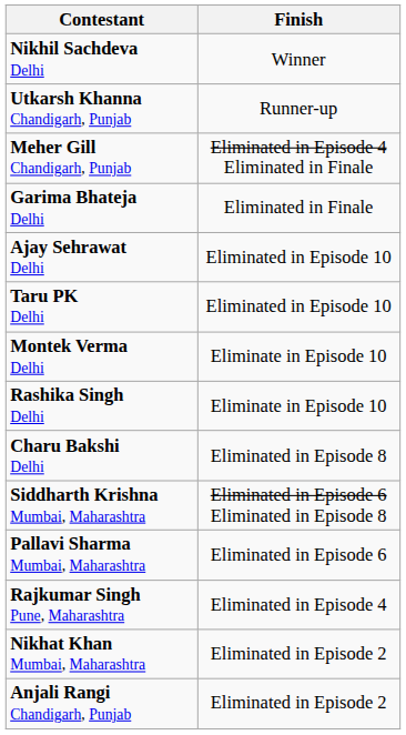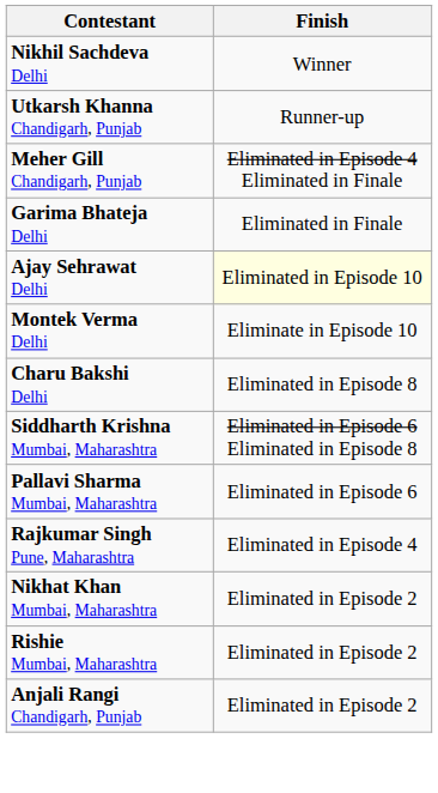 <table class="wikitable" style="margin:auto; text-align:center">
 <tr>
 <th width=160>Contestant</th>
 <th width=170>Finish</th>
 </tr>
 <tr>
 <td align="left"><strong>Nikhil Sachdeva </strong><br><small><a href='#'>Delhi</a> </small></td>
 <td>Winner</td>
 </tr>
 <tr>
 <td align="left"><strong>Utkarsh Khanna</strong><br><small><a href='#'>Chandigarh</a>, <a href='#'>Punjab</a> </small></td>
 <td>Runner-up</td>
 </tr>
 <tr>
 <td align="left"><strong>Meher Gill</strong><br><small><a href='#'>Chandigarh</a>, <a href='#'>Punjab</a> </small></td>
 <td><s>Eliminated in Episode 4</s><br>Eliminated in Finale</td>
 </tr>
 <tr>
 <td align="left"><strong>Garima Bhateja </strong><br><small><a href='#'>Delhi</a> </small></td>
 <td>Eliminated in Finale</td>
 </tr>
 <tr>
 <td align="left"><strong>Ajay Sehrawat</strong><br><small><a href='#'>Delhi</a> </small></td>
-<td>Eliminated in Episode 10</td>
-</tr>
-<tr>
-<td align="left"><strong>Taru PK</strong><br><small><a href='#'>Delhi</a></small></td>
-<td>Eliminated in Episode 10</td>
+<td style="background: lightyellow;">Eliminated in Episode 10</td>
 </tr>
 <tr>
 <td align="left"><strong>Montek Verma</strong><br><small><a href='#'>Delhi</a> </small></td>
-<td>Eliminate in Episode 10</td>
-</tr>
-<tr>
-<td align="left"><strong>Rashika Singh</strong><br><small><a href='#'>Delhi</a></small></td>
 <td>Eliminate in Episode 10</td>
 </tr>
 <tr>
 <td align="left"><strong>Charu Bakshi</strong><br><small><a href='#'>Delhi</a> </small></td>
 <td>Eliminated in Episode 8</td>
 </tr>
 <tr>
 <td align="left"><strong>Siddharth Krishna</strong><br><small><a href='#'>Mumbai</a>, <a href='#'>Maharashtra</a> </small></td>
 <td><s>Eliminated in Episode 6</s><br>Eliminated in Episode 8</td>
 </tr>
 <tr>
 <td align="left"><strong>Pallavi Sharma</strong><br><small><a href='#'>Mumbai</a>, <a href='#'>Maharashtra</a> </small></td>
 <td>Eliminated in Episode 6</td>
 </tr>
 <tr>
 <td align="left"><strong>Rajkumar Singh</strong><br><small><a href='#'>Pune</a>, <a href='#'>Maharashtra</a> </small></td>
 <td>Eliminated in Episode 4</td>
 </tr>
 <tr>
 <td align="left"><strong>Nikhat Khan</strong><br><small><a href='#'>Mumbai</a>, <a href='#'>Maharashtra</a> </small></td>
 <td>Eliminated in Episode 2</td>
 </tr>
 <tr>
+<td align="left"><strong>Rishie</strong><br><small><a href='#'>Mumbai</a>, <a href='#'>Maharashtra</a> </small></td>
+<td>Eliminated in Episode 2</td>
+</tr>
+<tr>
 <td align="left"><strong>Anjali Rangi</strong><br><small><a href='#'>Chandigarh</a>, <a href='#'>Punjab</a> </small></td>
 <td>Eliminated in Episode 2</td>
 </tr>
 </table>
